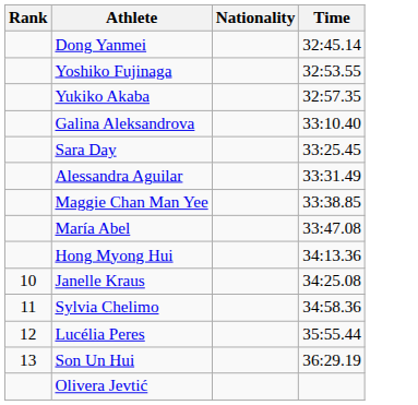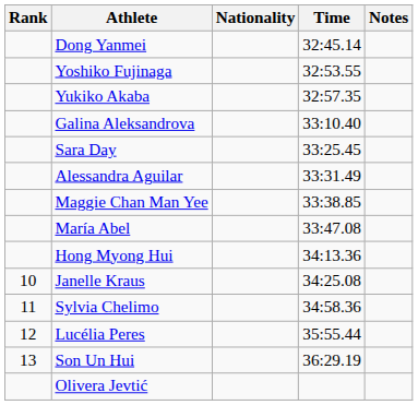 <table class="wikitable sortable" style="text-align:center">
 <tr>
 <th>Rank</th>
 <th>Athlete</th>
 <th>Nationality</th>
 <th>Time</th>
+<th>Notes</th>
 </tr>
 <tr>
 <td></td>
 <td align=left><a href='#'>Dong Yanmei</a></td>
 <td align=left></td>
 <td>32:45.14</td>
+<td></td>
 </tr>
 <tr>
 <td></td>
 <td align=left><a href='#'>Yoshiko Fujinaga</a></td>
 <td align=left></td>
 <td>32:53.55</td>
+<td></td>
 </tr>
 <tr>
 <td></td>
 <td align=left><a href='#'>Yukiko Akaba</a></td>
 <td align=left></td>
 <td>32:57.35</td>
+<td></td>
 </tr>
 <tr>
 <td></td>
 <td align=left><a href='#'>Galina Aleksandrova</a></td>
 <td align=left></td>
 <td>33:10.40</td>
+<td></td>
 </tr>
 <tr>
 <td></td>
 <td align=left><a href='#'>Sara Day</a></td>
 <td align=left></td>
 <td>33:25.45</td>
+<td></td>
 </tr>
 <tr>
 <td></td>
 <td align=left><a href='#'>Alessandra Aguilar</a></td>
 <td align=left></td>
 <td>33:31.49</td>
+<td></td>
 </tr>
 <tr>
 <td></td>
 <td align=left><a href='#'>Maggie Chan Man Yee</a></td>
 <td align=left></td>
 <td>33:38.85</td>
+<td></td>
 </tr>
 <tr>
 <td></td>
 <td align=left><a href='#'>María Abel</a></td>
 <td align=left></td>
 <td>33:47.08</td>
+<td></td>
 </tr>
 <tr>
 <td></td>
 <td align=left><a href='#'>Hong Myong Hui</a></td>
 <td align=left></td>
 <td>34:13.36</td>
+<td></td>
 </tr>
 <tr>
 <td>10</td>
 <td align=left><a href='#'>Janelle Kraus</a></td>
 <td align=left></td>
 <td>34:25.08</td>
+<td></td>
 </tr>
 <tr>
 <td>11</td>
 <td align=left><a href='#'>Sylvia Chelimo</a></td>
 <td align=left></td>
 <td>34:58.36</td>
+<td></td>
 </tr>
 <tr>
 <td>12</td>
 <td align=left><a href='#'>Lucélia Peres</a></td>
 <td align=left></td>
 <td>35:55.44</td>
+<td></td>
 </tr>
 <tr>
 <td>13</td>
 <td align=left><a href='#'>Son Un Hui</a></td>
 <td align=left></td>
 <td>36:29.19</td>
+<td></td>
 </tr>
 <tr>
 <td></td>
 <td align=left><a href='#'>Olivera Jevtić</a></td>
 <td align=left></td>
 <td></td>
+<td></td>
 </tr>
 </table>
